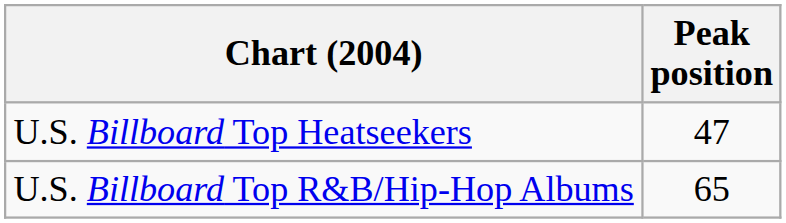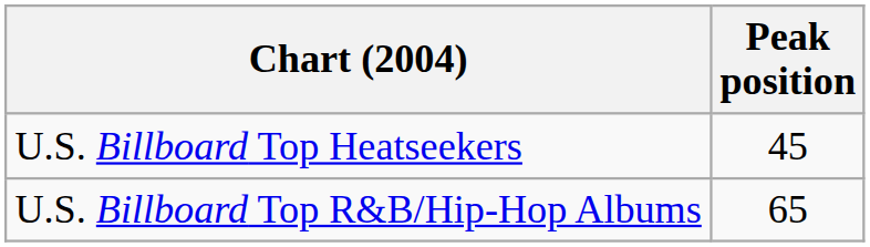 <table class="wikitable">
 <tr>
 <th align="left">Chart (2004) </th>
 <th align="left">Peak<br>position</th>
 </tr>
 <tr>
 <td align="left">U.S. <a href='#'><em>Billboard</em> Top Heatseekers</a></td>
-<td align="center">47</td>
+<td align="center">45</td>
 </tr>
 <tr>
 <td align="left">U.S. <a href='#'><em>Billboard</em> Top R&B/Hip-Hop Albums</a></td>
 <td align="center">65</td>
 </tr>
 </table>
